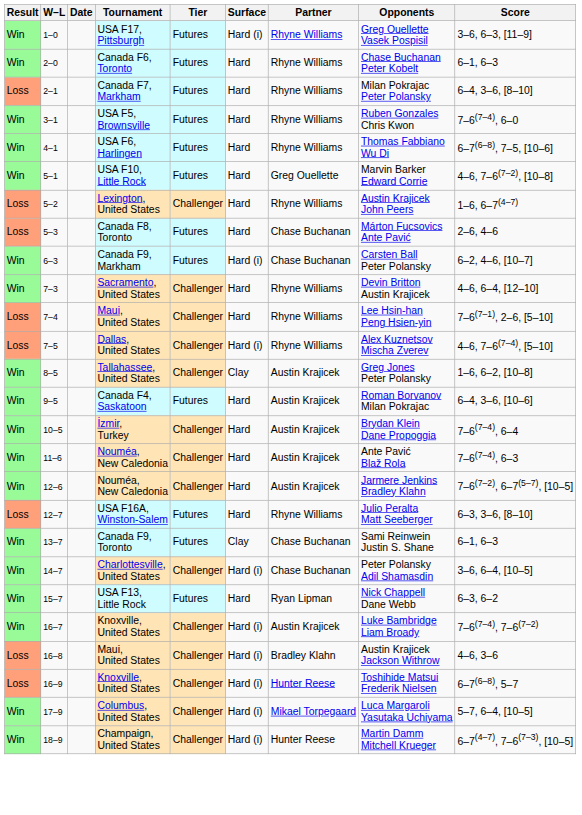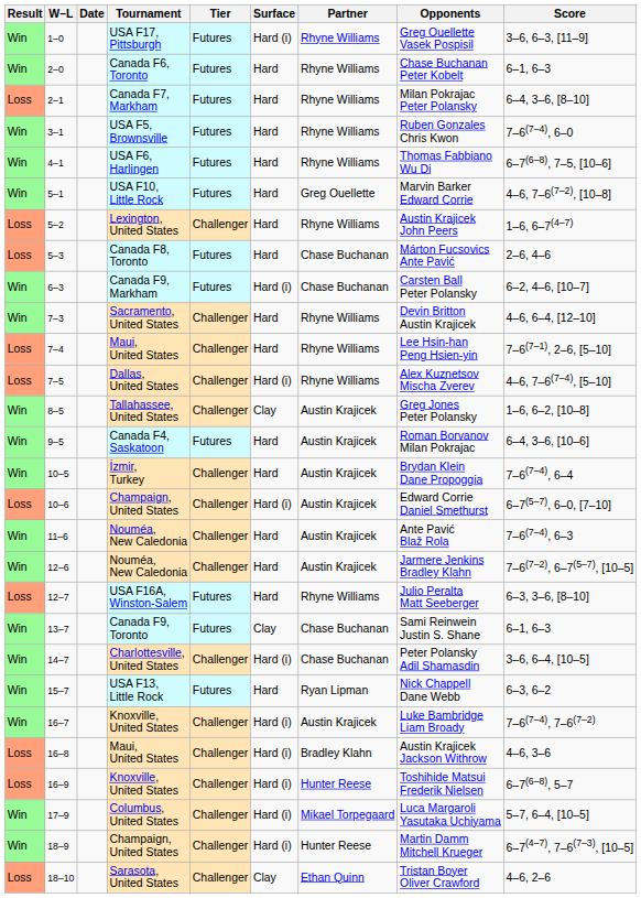 <table class="sortable wikitable nowrap">
 <tr>
 <th>Result</th>
 <th class=unsortable>W–L</th>
 <th>Date</th>
 <th>Tournament</th>
 <th>Tier</th>
 <th>Surface</th>
 <th>Partner</th>
 <th>Opponents</th>
 <th class=unsortable>Score</th>
 </tr>
 <tr>
 <td bgcolor=98FB98>Win</td>
 <td><small>1–0</small></td>
 <td></td>
 <td style=background:#cffcff>USA F17, <br> <a href='#'>Pittsburgh</a></td>
 <td style=background:#cffcff>Futures</td>
 <td>Hard (i)</td>
 <td> <a href='#'>Rhyne Williams</a></td>
 <td> <a href='#'>Greg Ouellette</a><br> <a href='#'>Vasek Pospisil</a></td>
 <td>3–6, 6–3, [11–9]</td>
 </tr>
 <tr>
 <td bgcolor=98FB98>Win</td>
 <td><small>2–0</small></td>
 <td></td>
 <td style=background:#cffcff>Canada F6, <br> <a href='#'>Toronto</a></td>
 <td style=background:#cffcff>Futures</td>
 <td>Hard</td>
 <td> Rhyne Williams</td>
 <td> <a href='#'>Chase Buchanan</a><br> <a href='#'>Peter Kobelt</a></td>
 <td>6–1, 6–3</td>
 </tr>
 <tr>
 <td bgcolor=FFA07A>Loss</td>
 <td><small>2–1</small></td>
 <td></td>
 <td style=background:#cffcff>Canada F7, <br> <a href='#'>Markham</a></td>
 <td style=background:#cffcff>Futures</td>
 <td>Hard</td>
 <td> Rhyne Williams</td>
 <td> Milan Pokrajac<br> <a href='#'>Peter Polansky</a></td>
 <td>6–4, 3–6, [8–10]</td>
 </tr>
 <tr>
 <td bgcolor=98FB98>Win</td>
 <td><small>3–1</small></td>
 <td></td>
 <td style=background:#cffcff>USA F5, <br> <a href='#'>Brownsville</a></td>
 <td style=background:#cffcff>Futures</td>
 <td>Hard</td>
 <td> Rhyne Williams</td>
 <td> <a href='#'>Ruben Gonzales</a><br> Chris Kwon</td>
 <td>7–6<sup>(7–4)</sup>, 6–0</td>
 </tr>
 <tr>
 <td bgcolor=98FB98>Win</td>
 <td><small>4–1</small></td>
 <td></td>
 <td style=background:#cffcff>USA F6, <br> <a href='#'>Harlingen</a></td>
 <td style=background:#cffcff>Futures</td>
 <td>Hard</td>
 <td> Rhyne Williams</td>
 <td> <a href='#'>Thomas Fabbiano</a><br> <a href='#'>Wu Di</a></td>
 <td>6–7<sup>(6–8)</sup>, 7–5, [10–6]</td>
 </tr>
 <tr>
 <td bgcolor=98FB98>Win</td>
 <td><small>5–1</small></td>
 <td></td>
 <td style=background:#cffcff>USA F10, <br> <a href='#'>Little Rock</a></td>
 <td style=background:#cffcff>Futures</td>
 <td>Hard</td>
 <td> Greg Ouellette</td>
 <td> Marvin Barker<br> <a href='#'>Edward Corrie</a></td>
 <td>4–6, 7–6<sup>(7–2)</sup>, [10–8]</td>
 </tr>
 <tr>
 <td bgcolor=FFA07A>Loss</td>
 <td><small>5–2</small></td>
 <td><a href='#'></a></td>
 <td style=background:moccasin><a href='#'>Lexington</a>, <br> United States</td>
 <td style=background:moccasin>Challenger</td>
 <td>Hard</td>
 <td> Rhyne Williams</td>
 <td> <a href='#'>Austin Krajicek</a><br> <a href='#'>John Peers</a></td>
 <td>1–6, 6–7<sup>(4–7)</sup></td>
 </tr>
 <tr>
 <td bgcolor=FFA07A>Loss</td>
 <td><small>5–3</small></td>
 <td></td>
 <td style=background:#cffcff>Canada F8, <br> Toronto</td>
 <td style=background:#cffcff>Futures</td>
 <td>Hard</td>
 <td> Chase Buchanan</td>
 <td> <a href='#'>Márton Fucsovics</a><br> <a href='#'>Ante Pavić</a></td>
 <td>2–6, 4–6</td>
 </tr>
 <tr>
 <td bgcolor=98FB98>Win</td>
 <td><small>6–3</small></td>
 <td></td>
 <td style=background:#cffcff>Canada F9, <br> Markham</td>
 <td style=background:#cffcff>Futures</td>
 <td>Hard (i)</td>
 <td> Chase Buchanan</td>
 <td> <a href='#'>Carsten Ball</a><br> Peter Polansky</td>
 <td>6–2, 4–6, [10–7]</td>
 </tr>
 <tr>
 <td bgcolor=98FB98>Win</td>
 <td><small>7–3</small></td>
 <td><a href='#'></a></td>
 <td style=background:moccasin><a href='#'>Sacramento</a>, <br> United States</td>
 <td style=background:moccasin>Challenger</td>
 <td>Hard</td>
 <td> Rhyne Williams</td>
 <td> <a href='#'>Devin Britton</a><br> Austin Krajicek</td>
 <td>4–6, 6–4, [12–10]</td>
 </tr>
 <tr>
 <td bgcolor=FFA07A>Loss</td>
 <td><small>7–4</small></td>
 <td><a href='#'></a></td>
 <td style=background:moccasin><a href='#'>Maui</a>, <br> United States</td>
 <td style=background:moccasin>Challenger</td>
 <td>Hard</td>
 <td> Rhyne Williams</td>
 <td> <a href='#'>Lee Hsin-han</a><br> <a href='#'>Peng Hsien-yin</a></td>
 <td>7–6<sup>(7–1)</sup>, 2–6, [5–10]</td>
 </tr>
 <tr>
 <td bgcolor=FFA07A>Loss</td>
 <td><small>7–5</small></td>
 <td><a href='#'></a></td>
 <td style=background:moccasin><a href='#'>Dallas</a>, <br> United States</td>
 <td style=background:moccasin>Challenger</td>
 <td>Hard (i)</td>
 <td> Rhyne Williams</td>
 <td> <a href='#'>Alex Kuznetsov</a><br> <a href='#'>Mischa Zverev</a></td>
 <td>4–6, 7–6<sup>(7–4)</sup>, [5–10]</td>
 </tr>
 <tr>
 <td bgcolor=98FB98>Win</td>
 <td><small>8–5</small></td>
 <td><a href='#'></a></td>
 <td style=background:moccasin><a href='#'>Tallahassee</a>, <br> United States</td>
 <td style=background:moccasin>Challenger</td>
 <td>Clay</td>
 <td> Austin Krajicek</td>
 <td> <a href='#'>Greg Jones</a><br> Peter Polansky</td>
 <td>1–6, 6–2, [10–8]</td>
 </tr>
 <tr>
 <td bgcolor=98FB98>Win</td>
 <td><small>9–5</small></td>
 <td></td>
 <td style=background:#cffcff>Canada F4, <br> <a href='#'>Saskatoon</a></td>
 <td style=background:#cffcff>Futures</td>
 <td>Hard</td>
 <td> Austin Krajicek</td>
 <td> <a href='#'>Roman Borvanov</a><br> Milan Pokrajac</td>
 <td>6–4, 3–6, [10–6]</td>
 </tr>
 <tr>
 <td bgcolor=98FB98>Win</td>
 <td><small>10–5</small></td>
 <td><a href='#'></a></td>
 <td style=background:moccasin><a href='#'>İzmir</a>, <br> Turkey</td>
 <td style=background:moccasin>Challenger</td>
 <td>Hard</td>
 <td> Austin Krajicek</td>
 <td> <a href='#'>Brydan Klein</a><br> <a href='#'>Dane Propoggia</a></td>
 <td>7–6<sup>(7–4)</sup>, 6–4</td>
 </tr>
 <tr>
+<td bgcolor=FFA07A>Loss</td>
+<td><small>10–6</small></td>
+<td><a href='#'></a></td>
+<td style=background:moccasin><a href='#'>Champaign</a>, <br> United States</td>
+<td style=background:moccasin>Challenger</td>
+<td>Hard (i)</td>
+<td> Austin Krajicek</td>
+<td> Edward Corrie<br> <a href='#'>Daniel Smethurst</a></td>
+<td>6–7<sup>(5–7)</sup>, 6–0, [7–10]</td>
+</tr>
+<tr>
 <td bgcolor=98FB98>Win</td>
 <td><small>11–6</small></td>
 <td><a href='#'></a></td>
 <td style=background:moccasin><a href='#'>Nouméa</a>, <br> New Caledonia</td>
 <td style=background:moccasin>Challenger</td>
 <td>Hard</td>
 <td> Austin Krajicek</td>
 <td> Ante Pavić<br> <a href='#'>Blaž Rola</a></td>
 <td>7–6<sup>(7–4)</sup>, 6–3</td>
 </tr>
 <tr>
 <td bgcolor=98FB98>Win</td>
 <td><small>12–6</small></td>
 <td><a href='#'></a></td>
 <td style=background:moccasin>Nouméa, <br> New Caledonia</td>
 <td style=background:moccasin>Challenger</td>
 <td>Hard</td>
 <td> Austin Krajicek</td>
 <td> <a href='#'>Jarmere Jenkins</a><br> <a href='#'>Bradley Klahn</a></td>
 <td>7–6<sup>(7–2)</sup>, 6–7<sup>(5–7)</sup>, [10–5]</td>
 </tr>
 <tr>
 <td bgcolor=FFA07A>Loss</td>
 <td><small>12–7</small></td>
 <td></td>
 <td style=background:#cffcff>USA F16A, <br> <a href='#'>Winston-Salem</a></td>
 <td style=background:#cffcff>Futures</td>
 <td>Hard</td>
 <td> Rhyne Williams</td>
 <td> <a href='#'>Julio Peralta</a><br> <a href='#'>Matt Seeberger</a></td>
 <td>6–3, 3–6, [8–10]</td>
 </tr>
 <tr>
 <td bgcolor=98FB98>Win</td>
 <td><small>13–7</small></td>
 <td></td>
 <td style=background:#cffcff>Canada F9, <br> Toronto</td>
 <td style=background:#cffcff>Futures</td>
 <td>Clay</td>
 <td> Chase Buchanan</td>
 <td> Sami Reinwein<br> Justin S. Shane</td>
 <td>6–1, 6–3</td>
 </tr>
 <tr>
 <td bgcolor=98FB98>Win</td>
 <td><small>14–7</small></td>
 <td><a href='#'></a></td>
 <td style=background:moccasin><a href='#'>Charlottesville</a>, <br> United States</td>
 <td style=background:moccasin>Challenger</td>
 <td>Hard (i)</td>
 <td> Chase Buchanan</td>
 <td> Peter Polansky<br> <a href='#'>Adil Shamasdin</a></td>
 <td>3–6, 6–4, [10–5]</td>
 </tr>
 <tr>
 <td bgcolor=98FB98>Win</td>
 <td><small>15–7</small></td>
 <td></td>
 <td style=background:#cffcff>USA F13, <br> Little Rock</td>
 <td style=background:#cffcff>Futures</td>
 <td>Hard</td>
 <td> Ryan Lipman</td>
 <td> <a href='#'>Nick Chappell</a><br> Dane Webb</td>
 <td>6–3, 6–2</td>
 </tr>
 <tr>
 <td bgcolor=98FB98>Win</td>
 <td><small>16–7</small></td>
 <td><a href='#'></a></td>
 <td style=background:moccasin>Knoxville, <br> United States</td>
 <td style=background:moccasin>Challenger</td>
 <td>Hard (i)</td>
 <td> Austin Krajicek</td>
 <td> <a href='#'>Luke Bambridge</a><br> <a href='#'>Liam Broady</a></td>
 <td>7–6<sup>(7–4)</sup>, 7–6<sup>(7–2)</sup></td>
 </tr>
 <tr>
 <td bgcolor=FFA07A>Loss</td>
 <td><small>16–8</small></td>
 <td><a href='#'></a></td>
 <td style=background:moccasin>Maui, <br> United States</td>
 <td style=background:moccasin>Challenger</td>
 <td>Hard (i)</td>
 <td> Bradley Klahn</td>
 <td> Austin Krajicek<br> <a href='#'>Jackson Withrow</a></td>
 <td>4–6, 3–6</td>
 </tr>
 <tr>
 <td bgcolor=FFA07A>Loss</td>
 <td><small>16–9</small></td>
 <td><a href='#'></a></td>
 <td style=background:moccasin><a href='#'>Knoxville</a>, <br> United States</td>
 <td style=background:moccasin>Challenger</td>
 <td>Hard (i)</td>
 <td> <a href='#'>Hunter Reese</a></td>
 <td> <a href='#'>Toshihide Matsui</a><br> <a href='#'>Frederik Nielsen</a></td>
 <td>6–7<sup>(6–8)</sup>, 5–7</td>
 </tr>
 <tr>
 <td bgcolor=98FB98>Win</td>
 <td><small>17–9</small></td>
 <td><a href='#'></a></td>
 <td style=background:moccasin><a href='#'>Columbus</a>, <br> United States</td>
 <td style=background:moccasin>Challenger</td>
 <td>Hard (i)</td>
 <td> <a href='#'>Mikael Torpegaard</a></td>
 <td> <a href='#'>Luca Margaroli</a><br> <a href='#'>Yasutaka Uchiyama</a></td>
 <td>5–7, 6–4, [10–5]</td>
 </tr>
 <tr>
 <td bgcolor=98FB98>Win</td>
 <td><small>18–9</small></td>
 <td><a href='#'></a></td>
 <td style=background:moccasin>Champaign, <br> United States</td>
 <td style=background:moccasin>Challenger</td>
 <td>Hard (i)</td>
 <td> Hunter Reese</td>
 <td> <a href='#'>Martin Damm</a><br> <a href='#'>Mitchell Krueger</a></td>
 <td>6–7<sup>(4–7)</sup>, 7–6<sup>(7–3)</sup>, [10–5]</td>
 </tr>
+<tr>
+<td bgcolor=FFA07A>Loss</td>
+<td><small>18–10</small></td>
+<td><a href='#'></a></td>
+<td style=background:moccasin><a href='#'>Sarasota</a>, <br> United States</td>
+<td style=background:moccasin>Challenger</td>
+<td>Clay</td>
+<td> <a href='#'>Ethan Quinn</a></td>
+<td> <a href='#'>Tristan Boyer</a><br> <a href='#'>Oliver Crawford</a></td>
+<td>4–6, 2–6</td>
+</tr>
 </table>
